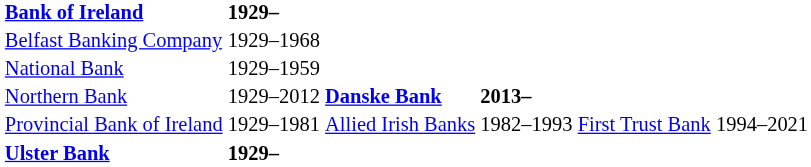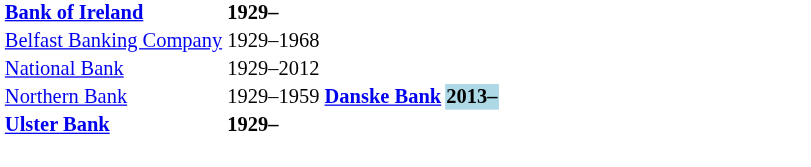 <table>
 <tr>
 <td><strong><a href='#'>Bank of Ireland</a></strong></td>
 <td><strong>1929–</strong></td>
 </tr>
 <tr>
 <td><a href='#'>Belfast Banking Company</a></td>
 <td>1929–1968</td>
 </tr>
 <tr>
 <td><a href='#'>National Bank</a></td>
-<td>1929–1959</td>
+<td>1929–2012</td>
 </tr>
 <tr>
 <td><a href='#'>Northern Bank</a></td>
-<td>1929–2012</td>
+<td>1929–1959</td>
 <td><strong><a href='#'>Danske Bank</a></strong></td>
-<td><strong>2013–</strong></td>
-</tr>
-<tr>
-<td><a href='#'>Provincial Bank of Ireland</a></td>
-<td>1929–1981</td>
-<td><a href='#'>Allied Irish Banks</a></td>
-<td>1982–1993</td>
-<td><a href='#'>First Trust Bank</a></td>
-<td>1994–2021 </td>
+<td style="background: lightblue;"><strong>2013–</strong></td>
 </tr>
 <tr>
 <td><strong><a href='#'>Ulster Bank</a></strong></td>
 <td><strong>1929–</strong></td>
 </tr>
 <tr>
 </tr>
 </table>
